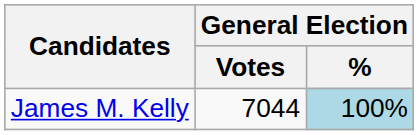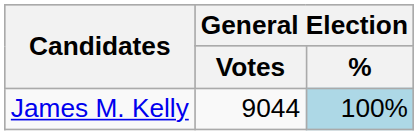 <table class=wikitable>
 <tr>
 <th colspan=1 rowspan=2><strong>Candidates</strong></th>
 <th colspan=2><strong>General Election</strong></th>
 </tr>
 <tr>
 <th>Votes</th>
 <th>%</th>
 </tr>
 <tr>
 <td><a href='#'>James M. Kelly</a></td>
-<td align="right">7044</td>
+<td align="right">9044</td>
 <td align="right" style="background: lightblue;">100%</td>
 </tr>
 </table>
